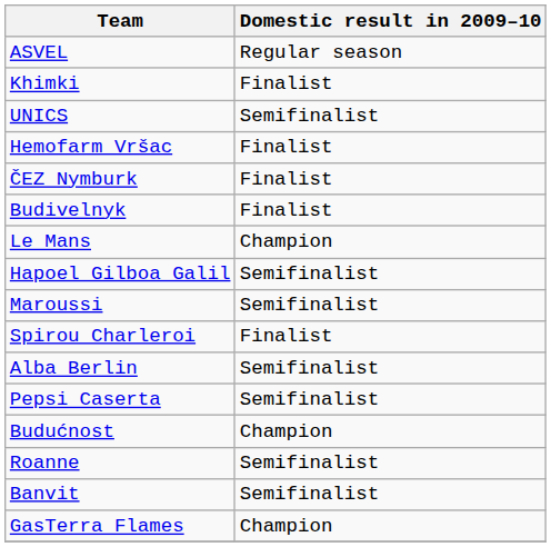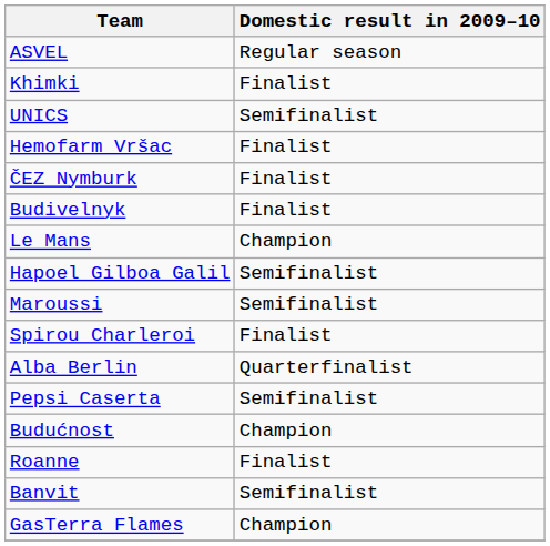 <table class="wikitable sortable" style="text-align: left;">
 <tr>
 <th>Team</th>
 <th>Domestic result in 2009–10</th>
 </tr>
 <tr>
 <td> <a href='#'>ASVEL</a></td>
 <td>Regular season</td>
 </tr>
 <tr>
 <td> <a href='#'>Khimki</a></td>
 <td>Finalist</td>
 </tr>
 <tr>
 <td> <a href='#'>UNICS</a></td>
 <td>Semifinalist</td>
 </tr>
 <tr>
 <td> <a href='#'>Hemofarm Vršac</a></td>
 <td>Finalist</td>
 </tr>
 <tr>
 <td> <a href='#'>ČEZ Nymburk</a></td>
 <td>Finalist</td>
 </tr>
 <tr>
 <td> <a href='#'>Budivelnyk</a></td>
 <td>Finalist</td>
 </tr>
 <tr>
 <td> <a href='#'>Le Mans</a></td>
 <td>Champion</td>
 </tr>
 <tr>
 <td> <a href='#'>Hapoel Gilboa Galil</a></td>
 <td>Semifinalist</td>
 </tr>
 <tr>
 <td> <a href='#'>Maroussi</a></td>
 <td>Semifinalist</td>
 </tr>
 <tr>
 <td> <a href='#'>Spirou Charleroi</a></td>
 <td>Finalist</td>
 </tr>
 <tr>
 <td> <a href='#'>Alba Berlin</a></td>
-<td>Semifinalist</td>
+<td>Quarterfinalist</td>
 </tr>
 <tr>
 <td> <a href='#'>Pepsi Caserta</a></td>
 <td>Semifinalist</td>
 </tr>
 <tr>
 <td> <a href='#'>Budućnost</a></td>
 <td>Champion</td>
 </tr>
 <tr>
 <td> <a href='#'>Roanne</a></td>
-<td>Semifinalist</td>
+<td>Finalist</td>
 </tr>
 <tr>
 <td> <a href='#'>Banvit</a></td>
 <td>Semifinalist</td>
 </tr>
 <tr>
 <td> <a href='#'>GasTerra Flames</a></td>
 <td>Champion</td>
 </tr>
 <tr>
 </tr>
 </table>
